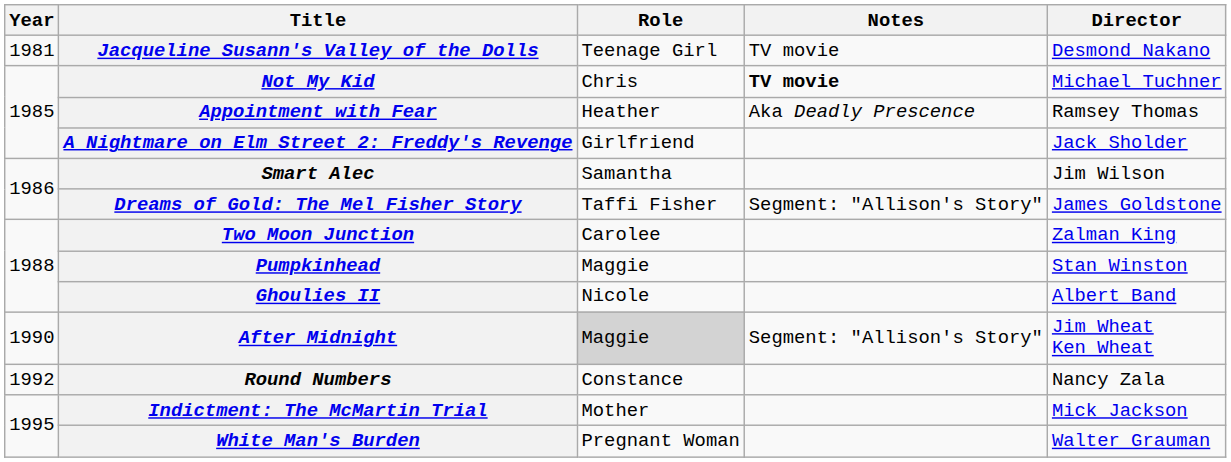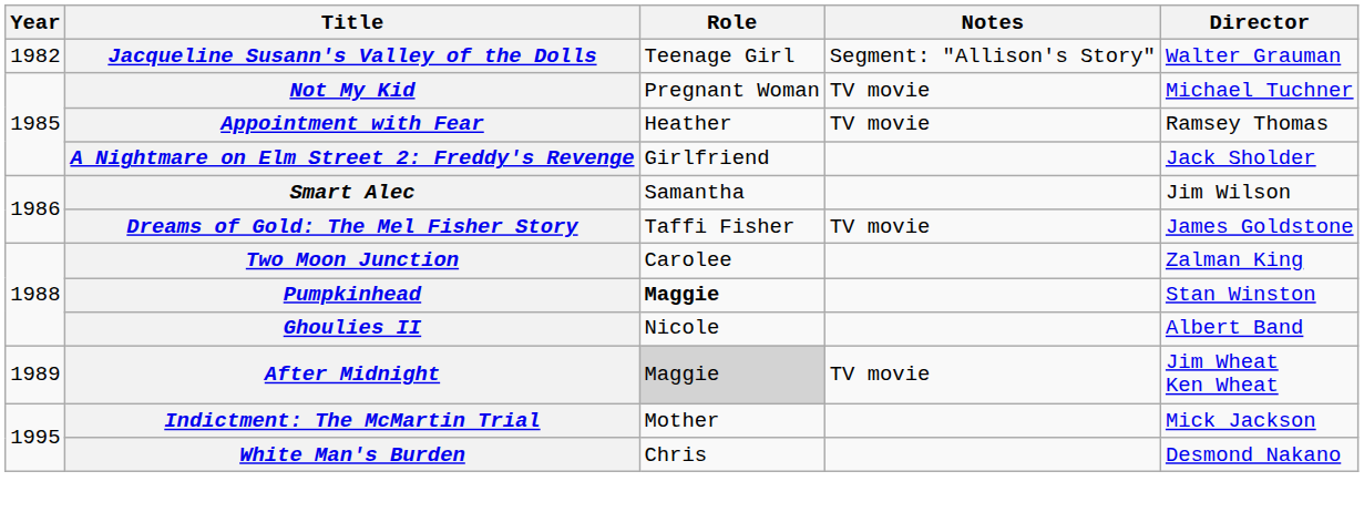 <table class="wikitable plainrowheaders sortable">
 <tr>
 <th scope="col">Year</th>
 <th scope="col">Title</th>
 <th scope="col">Role</th>
 <th scope="col" class="unsortable">Notes</th>
 <th scope="col">Director</th>
 </tr>
 <tr>
-<td>1981</td>
+<td>1982</td>
 <th scope="row"><em><a href='#'>Jacqueline Susann's Valley of the Dolls</a></em></th>
 <td>Teenage Girl</td>
-<td>TV movie</td>
-<td><a href='#'>Desmond Nakano</a></td>
+<td>Segment: "Allison's Story"</td>
+<td><a href='#'>Walter Grauman</a></td>
 </tr>
 <tr>
 <td rowspan="3">1985</td>
 <th scope="row"><em><a href='#'>Not My Kid</a></em></th>
-<td>Chris</td>
-<td><strong>TV movie</strong></td>
+<td>Pregnant Woman</td>
+<td>TV movie</td>
 <td><a href='#'>Michael Tuchner</a></td>
 </tr>
 <tr>
 <th scope="row"><em><a href='#'>Appointment with Fear</a></em></th>
 <td>Heather</td>
-<td>Aka <em>Deadly Prescence</em></td>
+<td>TV movie</td>
 <td>Ramsey Thomas</td>
 </tr>
 <tr>
 <th scope="row"><em><a href='#'>A Nightmare on Elm Street 2: Freddy's Revenge</a></em></th>
 <td>Girlfriend</td>
 <td></td>
 <td><a href='#'>Jack Sholder</a></td>
 </tr>
 <tr>
 <td rowspan="2">1986</td>
 <th scope="row"><em>Smart Alec</em></th>
 <td>Samantha</td>
 <td></td>
 <td>Jim Wilson</td>
 </tr>
 <tr>
 <th scope="row"><em><a href='#'>Dreams of Gold: The Mel Fisher Story</a></em></th>
 <td>Taffi Fisher</td>
-<td>Segment: "Allison's Story"</td>
+<td>TV movie</td>
 <td><a href='#'>James Goldstone</a></td>
 </tr>
 <tr>
 <td rowspan="3">1988</td>
 <th scope="row"><em><a href='#'>Two Moon Junction</a></em></th>
 <td>Carolee</td>
 <td></td>
 <td><a href='#'>Zalman King</a></td>
 </tr>
 <tr>
 <th scope="row"><em><a href='#'>Pumpkinhead</a></em></th>
-<td>Maggie</td>
+<td><strong>Maggie</strong></td>
 <td></td>
 <td><a href='#'>Stan Winston</a></td>
 </tr>
 <tr>
 <th scope="row"><em><a href='#'>Ghoulies II</a></em></th>
 <td>Nicole</td>
 <td></td>
 <td><a href='#'>Albert Band</a></td>
 </tr>
 <tr>
-<td>1990</td>
+<td>1989</td>
 <th scope="row"><em><a href='#'>After Midnight</a></em></th>
 <td style="background: lightgrey;">Maggie</td>
-<td>Segment: "Allison's Story"</td>
+<td>TV movie</td>
 <td><a href='#'>Jim Wheat</a><br><a href='#'>Ken Wheat</a></td>
-</tr>
-<tr>
-<td>1992</td>
-<th scope="row"><em>Round Numbers</em></th>
-<td>Constance</td>
-<td></td>
-<td>Nancy Zala</td>
 </tr>
 <tr>
 <td rowspan="2">1995</td>
 <th scope="row"><em><a href='#'>Indictment: The McMartin Trial</a></em></th>
 <td>Mother</td>
 <td></td>
 <td><a href='#'>Mick Jackson</a></td>
 </tr>
 <tr>
 <th scope="row"><em><a href='#'>White Man's Burden</a></em></th>
-<td>Pregnant Woman</td>
+<td>Chris</td>
 <td></td>
-<td><a href='#'>Walter Grauman</a></td>
+<td><a href='#'>Desmond Nakano</a></td>
 </tr>
 </table>
